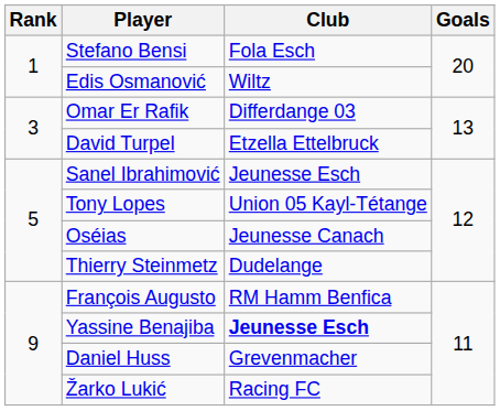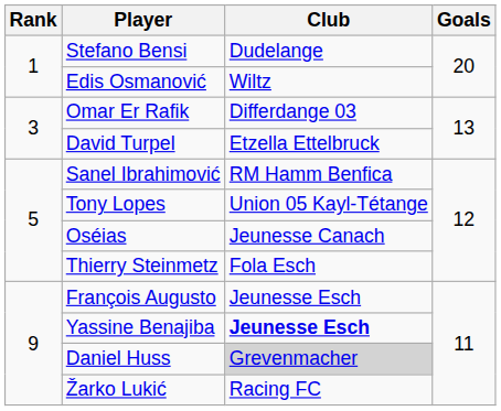 <table class="wikitable" style="text-align:center">
 <tr>
 <th>Rank</th>
 <th>Player</th>
 <th>Club</th>
 <th>Goals</th>
 </tr>
 <tr>
 <td rowspan="2">1</td>
 <td align="left"> <a href='#'>Stefano Bensi</a></td>
-<td align="left"><a href='#'>Fola Esch</a></td>
+<td align="left"><a href='#'>Dudelange</a></td>
 <td rowspan="2">20</td>
 </tr>
 <tr>
 <td align="left"> <a href='#'>Edis Osmanović</a></td>
 <td align="left"><a href='#'>Wiltz</a></td>
 </tr>
 <tr>
 <td rowspan="2">3</td>
 <td align="left"> <a href='#'>Omar Er Rafik</a></td>
 <td align="left"><a href='#'>Differdange 03</a></td>
 <td rowspan="2">13</td>
 </tr>
 <tr>
 <td align="left"> <a href='#'>David Turpel</a></td>
 <td align="left"><a href='#'>Etzella Ettelbruck</a></td>
 </tr>
 <tr>
 <td rowspan="4">5</td>
 <td align="left"> <a href='#'>Sanel Ibrahimović</a></td>
-<td align="left"><a href='#'>Jeunesse Esch</a></td>
+<td align="left"><a href='#'>RM Hamm Benfica</a></td>
 <td rowspan="4">12</td>
 </tr>
 <tr>
 <td align="left"> <a href='#'>Tony Lopes</a></td>
 <td align="left"><a href='#'>Union 05 Kayl-Tétange</a></td>
 </tr>
 <tr>
 <td align="left"> <a href='#'>Oséias</a></td>
 <td align="left"><a href='#'>Jeunesse Canach</a></td>
 </tr>
 <tr>
 <td align="left"> <a href='#'>Thierry Steinmetz</a></td>
-<td align="left"><a href='#'>Dudelange</a></td>
+<td align="left"><a href='#'>Fola Esch</a></td>
 </tr>
 <tr>
 <td rowspan="4">9</td>
 <td align="left"> <a href='#'>François Augusto</a></td>
-<td align="left"><a href='#'>RM Hamm Benfica</a></td>
+<td align="left"><a href='#'>Jeunesse Esch</a></td>
 <td rowspan="4">11</td>
 </tr>
 <tr>
 <td align="left"> <a href='#'>Yassine Benajiba</a></td>
 <td align="left"><strong><a href='#'>Jeunesse Esch</a></strong></td>
 </tr>
 <tr>
 <td align="left"> <a href='#'>Daniel Huss</a></td>
-<td align="left"><a href='#'>Grevenmacher</a></td>
+<td align="left" style="background: lightgrey;"><a href='#'>Grevenmacher</a></td>
 </tr>
 <tr>
 <td align="left"> <a href='#'>Žarko Lukić</a></td>
 <td align="left"><a href='#'>Racing FC</a></td>
 </tr>
 </table>
